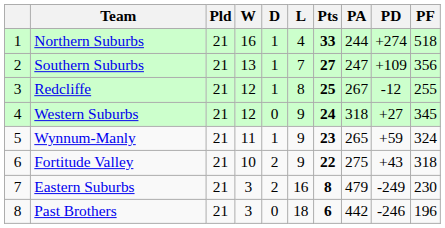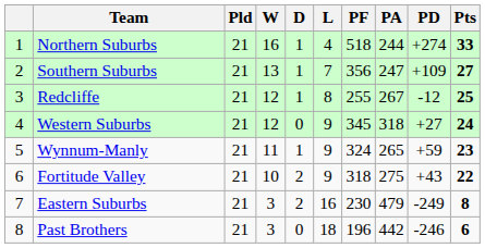 <table class="wikitable" style="text-align:center;">
 <tr>
 <th width="20"></th>
 <th width="175">Team</th>
 <th width="20">Pld</th>
 <th width="20">W</th>
 <th width="20">D</th>
 <th width="20">L</th>
-<th width="20">Pts</th>
+<th width="20">PF</th>
 <th width="20">PA</th>
 <th width="20">PD</th>
-<th width="20">PF</th>
+<th width="20">Pts</th>
 </tr>
 <tr style="background: #ccffcc;">
 <td>1</td>
 <td style="text-align:left;"> <a href='#'>Northern Suburbs</a></td>
 <td>21</td>
 <td>16</td>
 <td>1</td>
 <td>4</td>
-<td><strong>33</strong></td>
+<td>518</td>
 <td>244</td>
 <td>+274</td>
-<td>518</td>
+<td><strong>33</strong></td>
 </tr>
 <tr style="background: #ccffcc;">
 <td>2</td>
 <td style="text-align:left;"> <a href='#'>Southern Suburbs</a></td>
 <td>21</td>
 <td>13</td>
 <td>1</td>
 <td>7</td>
-<td><strong>27</strong></td>
+<td>356</td>
 <td>247</td>
 <td>+109</td>
-<td>356</td>
+<td><strong>27</strong></td>
 </tr>
 <tr style="background: #ccffcc;">
 <td>3</td>
 <td style="text-align:left;"> <a href='#'>Redcliffe</a></td>
 <td>21</td>
 <td>12</td>
 <td>1</td>
 <td>8</td>
-<td><strong>25</strong></td>
+<td>255</td>
 <td>267</td>
 <td>-12</td>
-<td>255</td>
+<td><strong>25</strong></td>
 </tr>
 <tr style="background: #ccffcc;">
 <td>4</td>
 <td style="text-align:left;"> <a href='#'>Western Suburbs</a></td>
 <td>21</td>
 <td>12</td>
 <td>0</td>
 <td>9</td>
-<td><strong>24</strong></td>
+<td>345</td>
 <td>318</td>
 <td>+27</td>
-<td>345</td>
+<td><strong>24</strong></td>
 </tr>
 <tr>
 <td>5</td>
 <td style="text-align:left;"> <a href='#'>Wynnum-Manly</a></td>
 <td>21</td>
 <td>11</td>
 <td>1</td>
 <td>9</td>
-<td><strong>23</strong></td>
+<td>324</td>
 <td>265</td>
 <td>+59</td>
-<td>324</td>
+<td><strong>23</strong></td>
 </tr>
 <tr>
 <td>6</td>
 <td style="text-align:left;"> <a href='#'>Fortitude Valley</a></td>
 <td>21</td>
 <td>10</td>
 <td>2</td>
 <td>9</td>
-<td><strong>22</strong></td>
+<td>318</td>
 <td>275</td>
 <td>+43</td>
-<td>318</td>
+<td><strong>22</strong></td>
 </tr>
 <tr>
 <td>7</td>
 <td style="text-align:left;"> <a href='#'>Eastern Suburbs</a></td>
 <td>21</td>
 <td>3</td>
 <td>2</td>
 <td>16</td>
-<td><strong>8</strong></td>
+<td>230</td>
 <td>479</td>
 <td>-249</td>
-<td>230</td>
+<td><strong>8</strong></td>
 </tr>
 <tr>
 <td>8</td>
 <td style="text-align:left;"> <a href='#'>Past Brothers</a></td>
 <td>21</td>
 <td>3</td>
 <td>0</td>
 <td>18</td>
-<td><strong>6</strong></td>
+<td>196</td>
 <td>442</td>
 <td>-246</td>
-<td>196</td>
+<td><strong>6</strong></td>
 </tr>
 </table>
